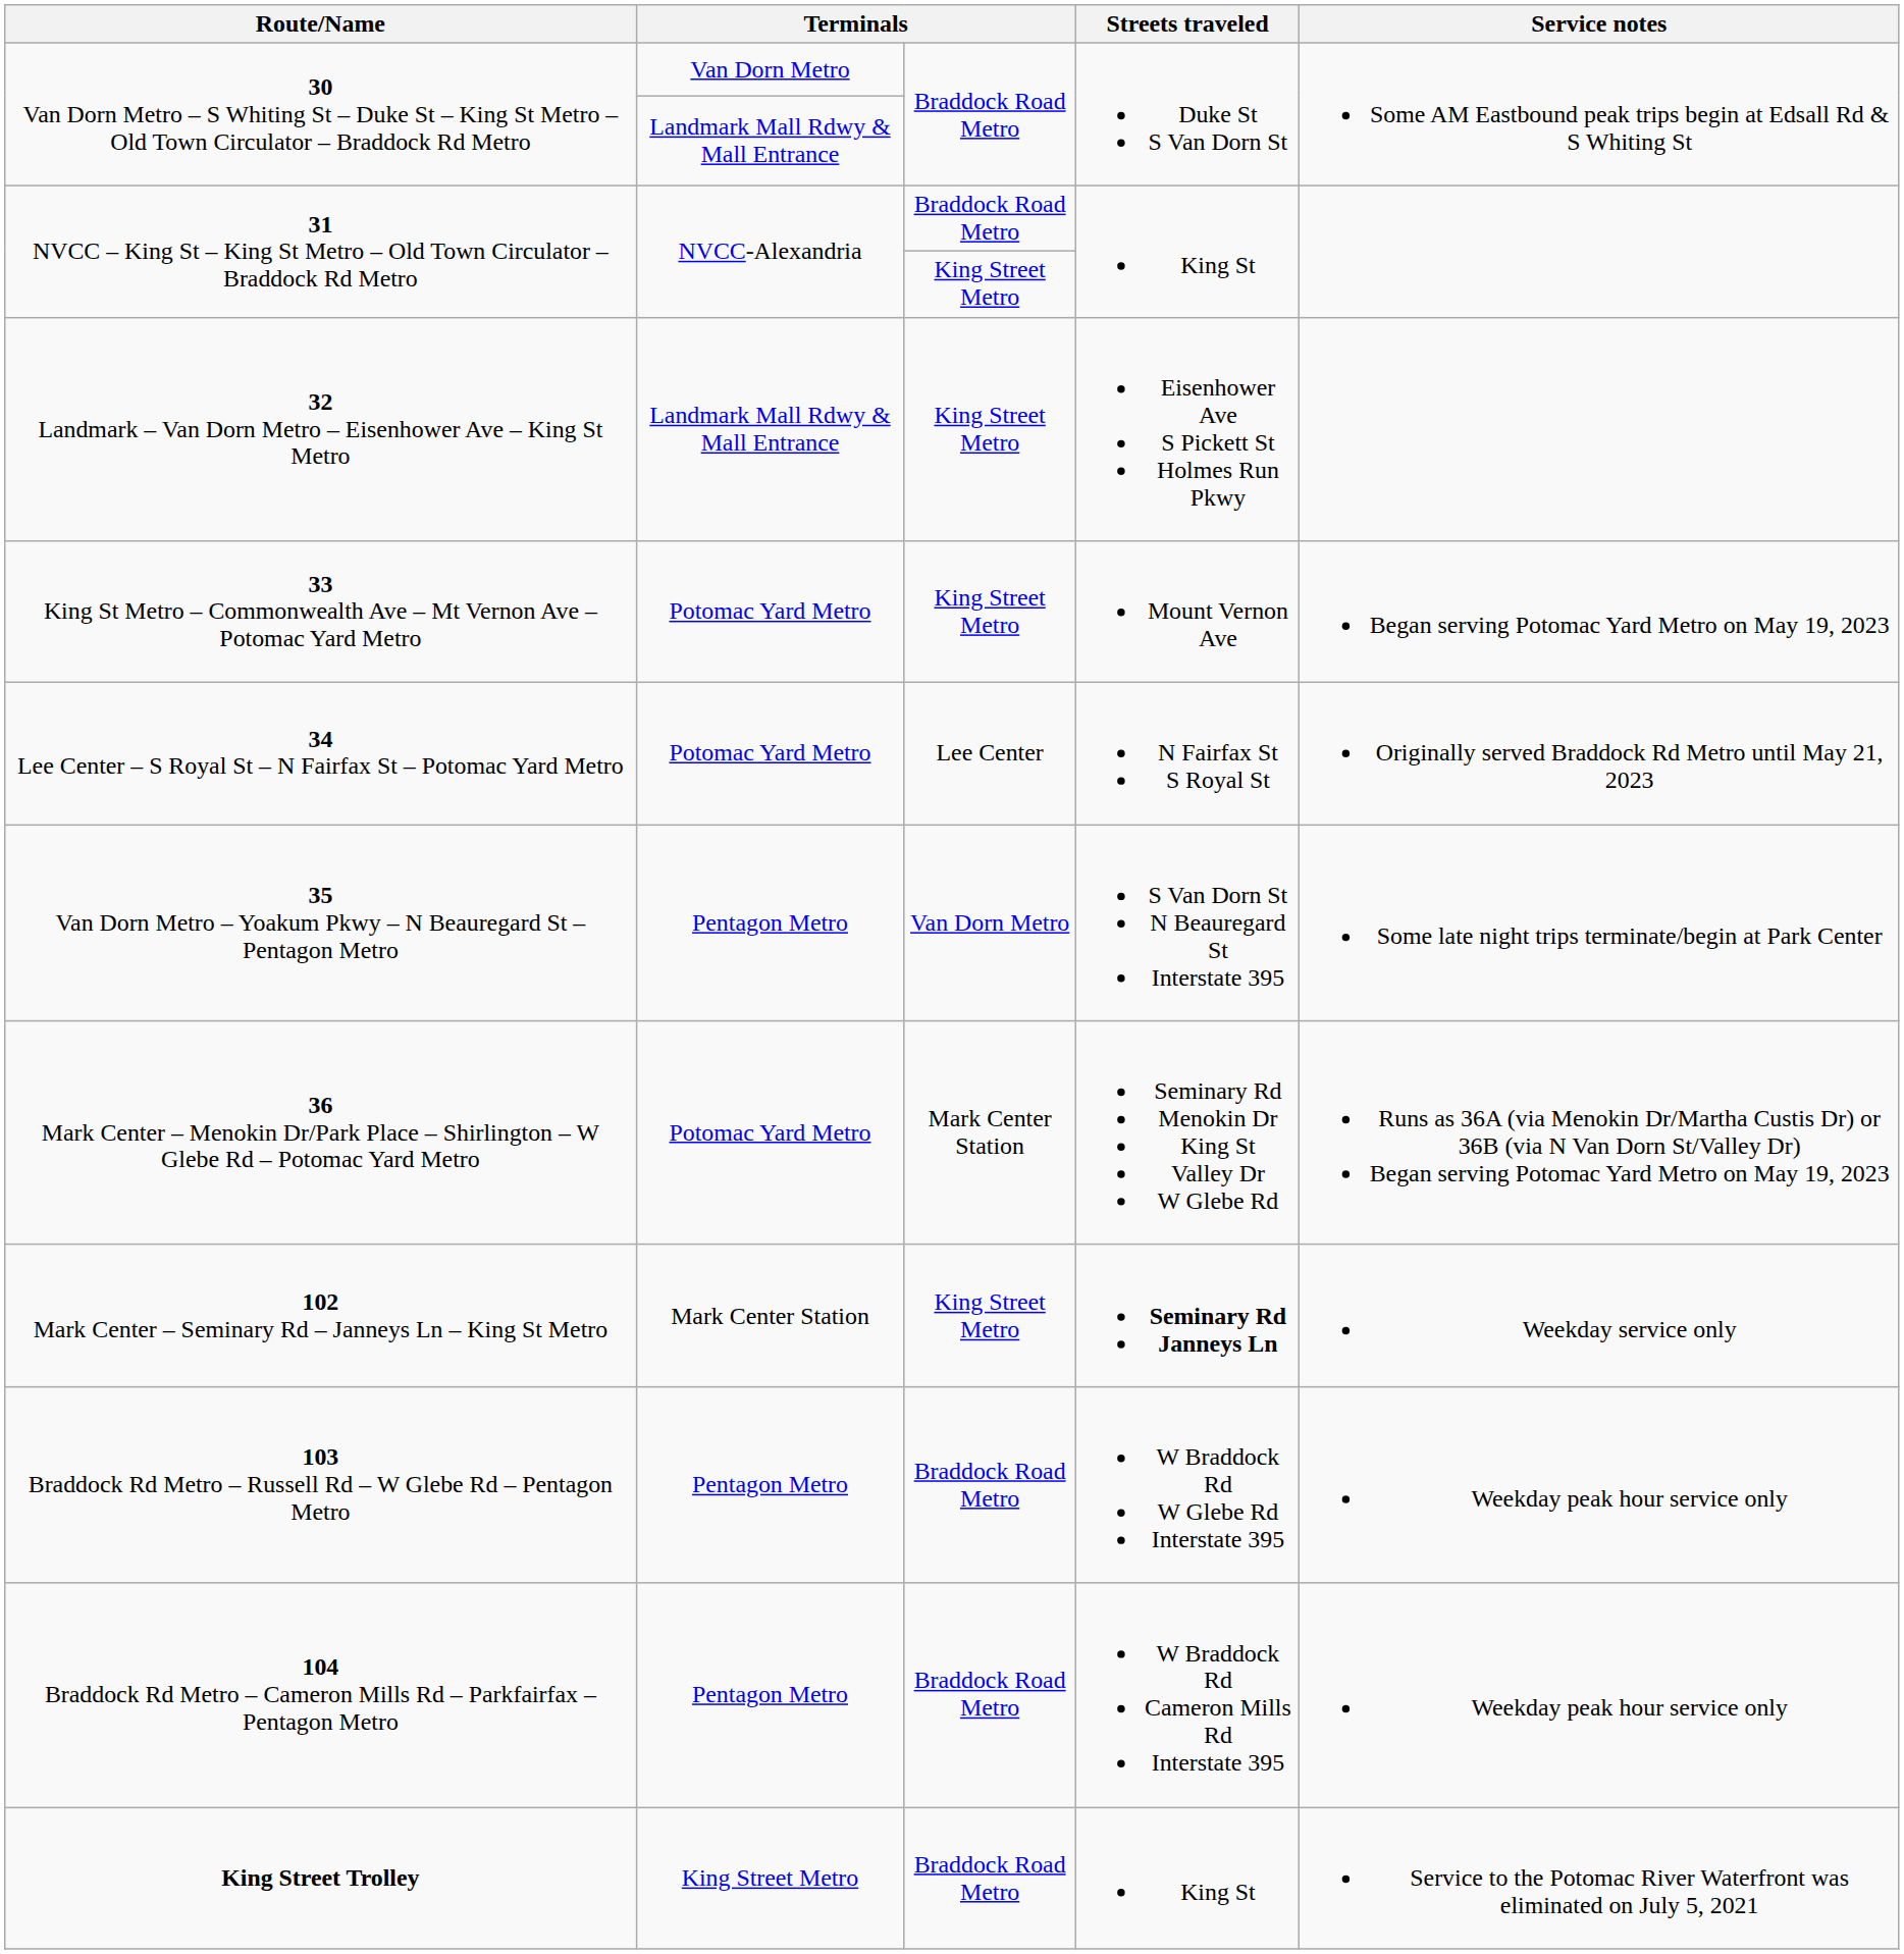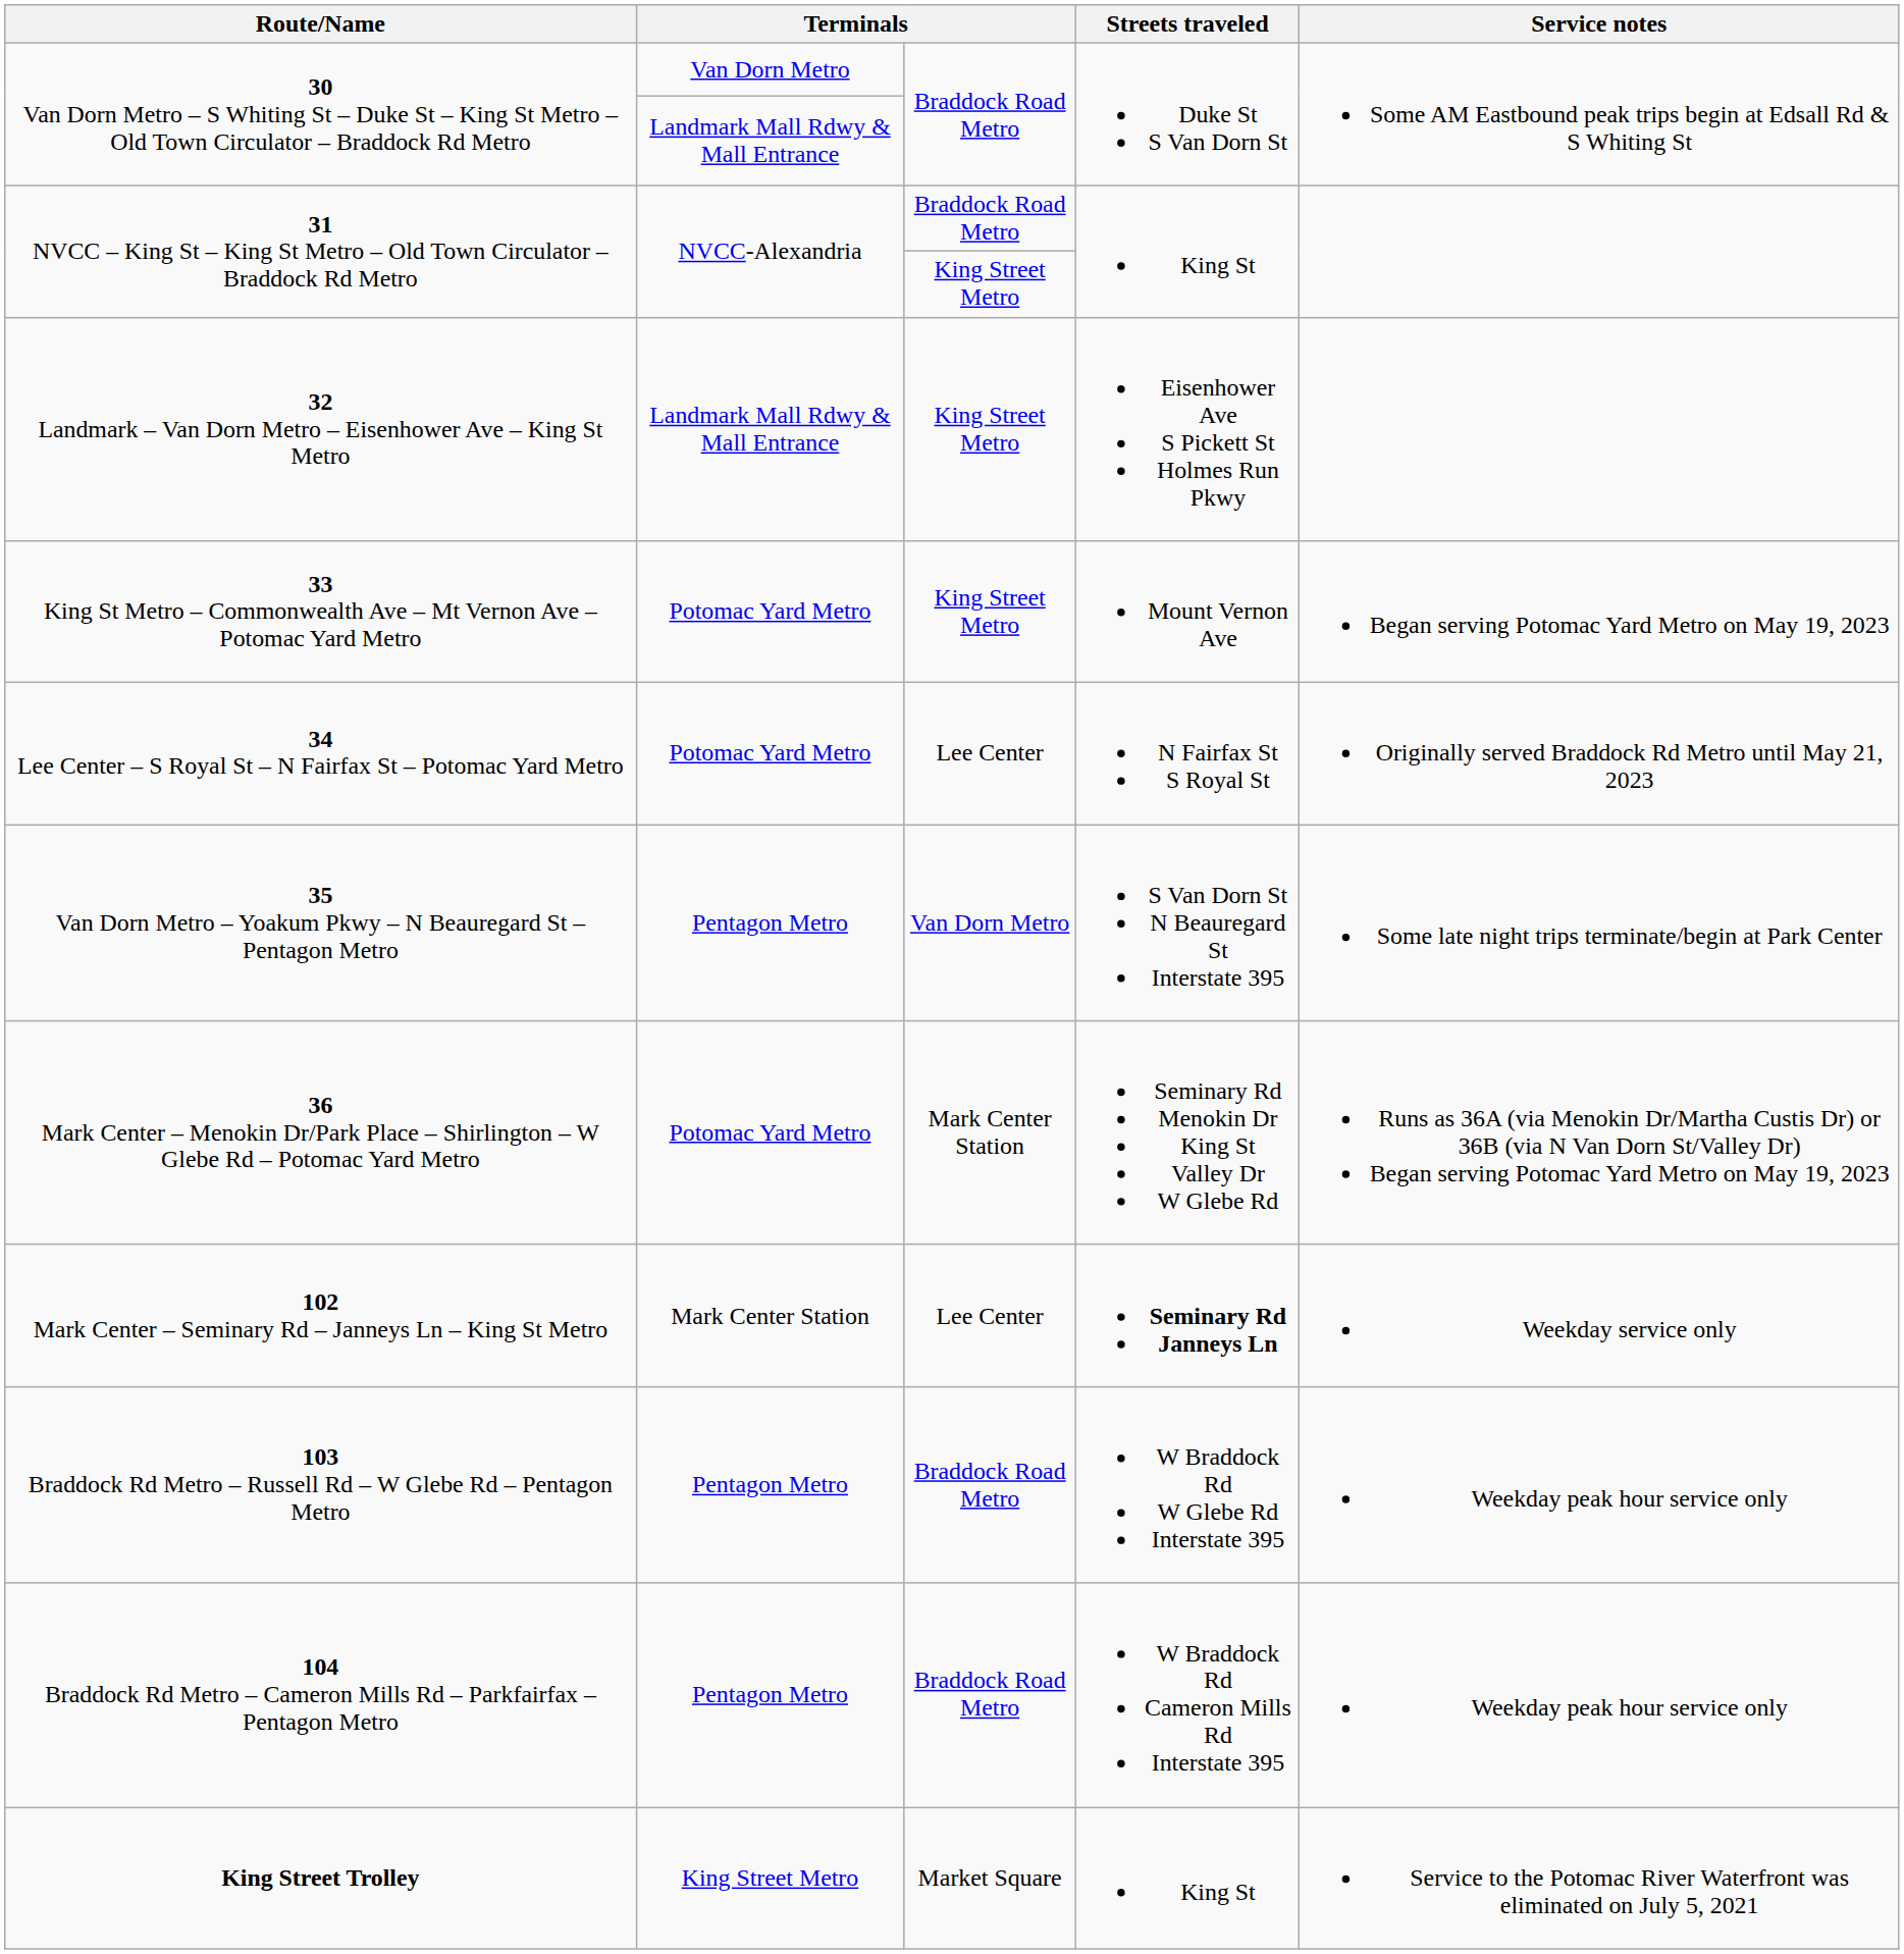 <table class=wikitable style=text-align:center>
 <tr>
 <th>Route/Name</th>
 <th colspan="2">Terminals</th>
 <th>Streets traveled</th>
 <th>Service notes</th>
 </tr>
 <tr>
 <td rowspan="2"><strong>30</strong><br>Van Dorn Metro – S Whiting St – Duke St – King St Metro – Old Town Circulator – Braddock Rd Metro</td>
 <td><a href='#'>Van Dorn Metro</a></td>
 <td rowspan="2"><a href='#'>Braddock Road Metro</a></td>
 <td rowspan="2"><br><ul><li>Duke St</li><li>S Van Dorn St</li></ul></td>
 <td rowspan="2"><br><ul><li>Some AM Eastbound peak trips begin at Edsall Rd & S Whiting St</li></ul></td>
 </tr>
 <tr>
 <td><a href='#'>Landmark Mall Rdwy & Mall Entrance</a></td>
 </tr>
 <tr>
 <td rowspan="2"><strong>31</strong><br>NVCC – King St – King St Metro – Old Town Circulator – Braddock Rd Metro</td>
 <td rowspan="2"><a href='#'>NVCC</a>-Alexandria</td>
 <td><a href='#'>Braddock Road Metro</a></td>
 <td rowspan="2"><br><ul><li>King St</li></ul></td>
 <td rowspan="2"></td>
 </tr>
 <tr>
 <td><a href='#'>King Street Metro</a></td>
 </tr>
 <tr>
 <td><strong>32</strong><br>Landmark – Van Dorn Metro – Eisenhower Ave – King St Metro</td>
 <td><a href='#'>Landmark Mall Rdwy & Mall Entrance</a></td>
 <td><a href='#'>King Street Metro</a></td>
 <td><br><ul><li>Eisenhower Ave</li><li>S Pickett St</li><li>Holmes Run Pkwy</li></ul></td>
 <td></td>
 </tr>
 <tr>
 <td><strong>33</strong><br>King St Metro – Commonwealth Ave – Mt Vernon Ave – Potomac Yard Metro</td>
 <td><a href='#'>Potomac Yard Metro</a></td>
 <td><a href='#'>King Street Metro</a></td>
 <td><br><ul><li>Mount Vernon Ave</li></ul></td>
 <td><br><ul><li>Began serving Potomac Yard Metro on May 19, 2023</li></ul></td>
 </tr>
 <tr>
 <td><strong>34</strong><br>Lee Center – S Royal St – N Fairfax St – Potomac Yard Metro</td>
 <td><a href='#'>Potomac Yard Metro</a></td>
 <td>Lee Center</td>
 <td><br><ul><li>N Fairfax St</li><li>S Royal St</li></ul></td>
 <td><br><ul><li>Originally served Braddock Rd Metro until May 21, 2023</li></ul></td>
 </tr>
 <tr>
 <td><strong>35</strong><br>Van Dorn Metro – Yoakum Pkwy – N Beauregard St – Pentagon Metro</td>
 <td><a href='#'>Pentagon Metro</a></td>
 <td><a href='#'>Van Dorn Metro</a></td>
 <td><br><ul><li>S Van Dorn St</li><li>N Beauregard St</li><li>Interstate 395</li></ul></td>
 <td><br><ul><li>Some late night trips terminate/begin at Park Center</li></ul></td>
 </tr>
 <tr>
 <td><strong>36</strong><br>Mark Center – Menokin Dr/Park Place – Shirlington – W Glebe Rd – Potomac Yard Metro</td>
 <td><a href='#'>Potomac Yard Metro</a></td>
 <td>Mark Center Station</td>
 <td><br><ul><li>Seminary Rd</li><li>Menokin Dr</li><li>King St</li><li>Valley Dr</li><li>W Glebe Rd</li></ul></td>
 <td><br><ul><li>Runs as 36A (via Menokin Dr/Martha Custis Dr) or 36B (via N Van Dorn St/Valley Dr)</li><li>Began serving Potomac Yard Metro on May 19, 2023</li></ul></td>
 </tr>
 <tr>
 <td><strong>102</strong><br>Mark Center – Seminary Rd – Janneys Ln – King St Metro</td>
 <td>Mark Center Station</td>
-<td><a href='#'>King Street Metro</a></td>
+<td>Lee Center</td>
 <td><strong><br><ul><li>Seminary Rd</li><li>Janneys Ln</li></ul></strong></td>
 <td><br><ul><li>Weekday service only</li></ul></td>
 </tr>
 <tr>
 <td><strong>103</strong><br>Braddock Rd Metro – Russell Rd – W Glebe Rd – Pentagon Metro</td>
 <td><a href='#'>Pentagon Metro</a></td>
 <td><a href='#'>Braddock Road Metro</a></td>
 <td><br><ul><li>W Braddock Rd</li><li>W Glebe Rd</li><li>Interstate 395</li></ul></td>
 <td><br><ul><li>Weekday peak hour service only</li></ul></td>
 </tr>
 <tr>
 <td><strong>104</strong><br>Braddock Rd Metro – Cameron Mills Rd – Parkfairfax – Pentagon Metro</td>
 <td><a href='#'>Pentagon Metro</a></td>
 <td><a href='#'>Braddock Road Metro</a></td>
 <td><br><ul><li>W Braddock Rd</li><li>Cameron Mills Rd</li><li>Interstate 395</li></ul></td>
 <td><br><ul><li>Weekday peak hour service only</li></ul></td>
 </tr>
 <tr>
 <td><strong>King Street Trolley</strong></td>
 <td><a href='#'>King Street Metro</a></td>
-<td><a href='#'>Braddock Road Metro</a></td>
+<td>Market Square</td>
 <td><br><ul><li>King St</li></ul></td>
 <td><br><ul><li>Service to the Potomac River Waterfront was eliminated on July 5, 2021</li></ul></td>
 </tr>
 </table>
